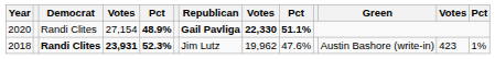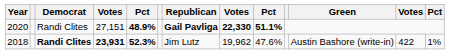 <table class="wikitable" style="margin:0.5em ; font-size:95%">
 <tr>
 <th>Year</th>
 <th></th>
 <th>Democrat</th>
 <th>Votes</th>
 <th>Pct</th>
 <th></th>
 <th>Republican</th>
 <th>Votes</th>
 <th>Pct</th>
 <th></th>
 <th>Green</th>
 <th>Votes</th>
 <th>Pct</th>
 </tr>
 <tr>
 <td>2020</td>
 <td></td>
 <td>Randi Clites</td>
-<td>27,154</td>
+<td>27,151</td>
 <td><strong>48.9%</strong></td>
 <td></td>
 <td><strong>Gail Pavliga</strong></td>
 <td><strong>22,330</strong></td>
 <td><strong>51.1%</strong></td>
 </tr>
 <tr>
 <td>2018</td>
 <td></td>
 <td><strong>Randi Clites</strong></td>
 <td><strong>23,931</strong></td>
 <td><strong>52.3%</strong></td>
 <td></td>
 <td>Jim Lutz</td>
 <td>19,962</td>
 <td>47.6%</td>
 <td></td>
 <td>Austin Bashore (write-in)</td>
-<td>423</td>
+<td>422</td>
 <td>1%</td>
 </tr>
 </table>
